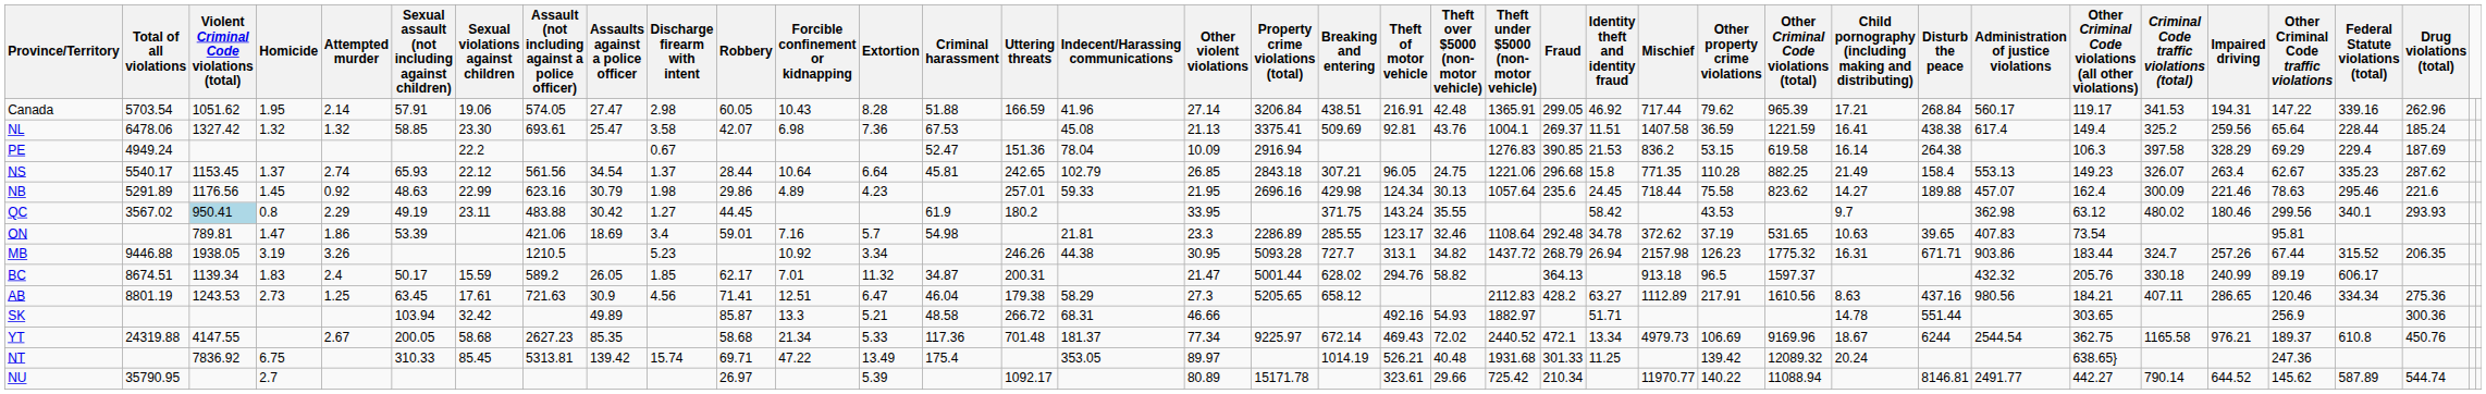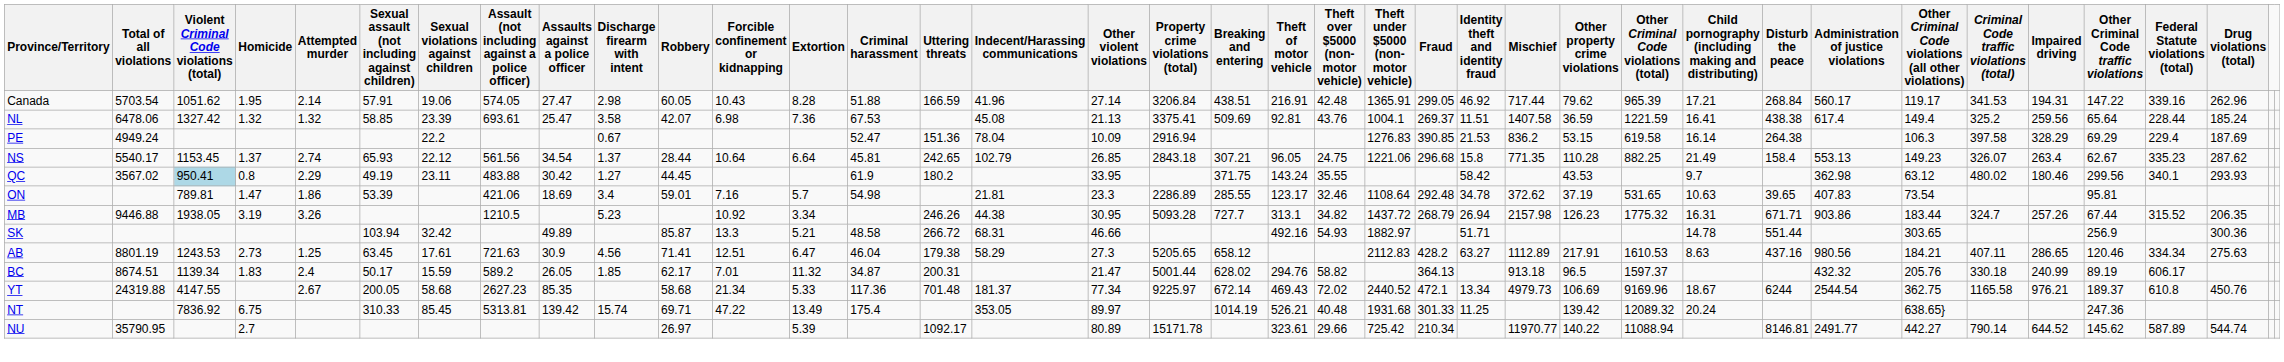 <table class="wikitable sortable collapsible" border="1">
 <tr>
 <th><strong>Province/Territory</strong></th>
 <th><strong>Total of all violations</strong></th>
 <th><strong>Violent <em><a href='#'>Criminal Code</a></em> violations (total)</strong></th>
 <th>Homicide</th>
 <th>Attempted murder</th>
 <th>Sexual assault (not including against children)</th>
 <th>Sexual violations against children</th>
 <th>Assault (not including against a police officer)</th>
 <th>Assaults against a police officer</th>
 <th>Discharge firearm with intent</th>
 <th>Robbery</th>
 <th>Forcible confinement or kidnapping</th>
 <th>Extortion</th>
 <th>Criminal harassment</th>
 <th>Uttering threats</th>
 <th>Indecent/Harassing communications</th>
 <th>Other violent violations</th>
 <th><strong>Property crime violations (total)</strong></th>
 <th>Breaking and entering</th>
 <th>Theft of motor vehicle</th>
 <th>Theft over $5000 (non-motor vehicle)</th>
 <th>Theft under $5000 (non-motor vehicle)</th>
 <th>Fraud</th>
 <th>Identity theft and identity fraud</th>
 <th>Mischief</th>
 <th>Other property crime violations</th>
 <th><strong>Other <em>Criminal Code</em> violations (total)</strong></th>
 <th>Child pornography (including making and distributing)</th>
 <th>Disturb the peace</th>
 <th>Administration of justice violations</th>
 <th>Other <em>Criminal Code</em> violations (all other violations)</th>
 <th><strong><em>Criminal Code<em> traffic violations (total)<strong></th>
 <th>Impaired driving</th>
 <th>Other </em>Criminal Code<em> traffic violations</th>
 <th></strong>Federal Statute violations (total)<strong></th>
 <th></strong>Drug violations (total)<strong></th>
 </tr>
 <tr>
 <td></strong>Canada<strong></td>
 <td>5703.54</td>
 <td>1051.62</td>
 <td>1.95</td>
 <td>2.14</td>
 <td>57.91</td>
 <td>19.06</td>
 <td>574.05</td>
 <td>27.47</td>
 <td>2.98</td>
 <td>60.05</td>
 <td>10.43</td>
 <td>8.28</td>
 <td>51.88</td>
 <td>166.59</td>
 <td>41.96</td>
 <td>27.14</td>
 <td>3206.84</td>
 <td>438.51</td>
 <td>216.91</td>
 <td>42.48</td>
 <td>1365.91</td>
 <td>299.05</td>
 <td>46.92</td>
 <td>717.44</td>
 <td>79.62</td>
 <td>965.39</td>
 <td>17.21</td>
 <td>268.84</td>
 <td>560.17</td>
 <td>119.17</td>
 <td>341.53</td>
 <td>194.31</td>
 <td>147.22</td>
 <td>339.16</td>
 <td>262.96</td>
 <td></td>
 <td></td>
 </tr>
 <tr>
 <td></strong><a href='#'>NL</a><strong></td>
 <td>6478.06</td>
 <td>1327.42</td>
 <td>1.32</td>
 <td>1.32</td>
 <td>58.85</td>
-<td>23.30</td>
+<td>23.39</td>
 <td>693.61</td>
 <td>25.47</td>
 <td>3.58</td>
 <td>42.07</td>
 <td>6.98</td>
 <td>7.36</td>
 <td>67.53</td>
 <td></td>
 <td>45.08</td>
 <td>21.13</td>
 <td>3375.41</td>
 <td>509.69</td>
 <td>92.81</td>
 <td>43.76</td>
 <td>1004.1</td>
 <td>269.37</td>
 <td>11.51</td>
 <td>1407.58</td>
 <td>36.59</td>
 <td>1221.59</td>
 <td>16.41</td>
 <td>438.38</td>
 <td>617.4</td>
 <td>149.4</td>
 <td>325.2</td>
 <td>259.56</td>
 <td>65.64</td>
 <td>228.44</td>
 <td>185.24</td>
 <td></td>
 <td></td>
 </tr>
 <tr>
 <td></strong><a href='#'>PE</a><strong></td>
 <td>4949.24</td>
 <td></td>
 <td></td>
 <td></td>
 <td></td>
 <td>22.2</td>
 <td></td>
 <td></td>
 <td>0.67</td>
 <td></td>
 <td></td>
 <td></td>
 <td>52.47</td>
 <td>151.36</td>
 <td>78.04</td>
 <td>10.09</td>
 <td>2916.94</td>
 <td></td>
 <td></td>
 <td></td>
 <td>1276.83</td>
 <td>390.85</td>
 <td>21.53</td>
 <td>836.2</td>
 <td>53.15</td>
 <td>619.58</td>
 <td>16.14</td>
 <td>264.38</td>
 <td></td>
 <td>106.3</td>
 <td>397.58</td>
 <td>328.29</td>
 <td>69.29</td>
 <td>229.4</td>
 <td>187.69</td>
 <td></td>
 <td></td>
 </tr>
 <tr>
 <td></strong><a href='#'>NS</a><strong></td>
 <td>5540.17</td>
 <td>1153.45</td>
 <td>1.37</td>
 <td>2.74</td>
 <td>65.93</td>
 <td>22.12</td>
 <td>561.56</td>
 <td>34.54</td>
 <td>1.37</td>
 <td>28.44</td>
 <td>10.64</td>
 <td>6.64</td>
 <td>45.81</td>
 <td>242.65</td>
 <td>102.79</td>
 <td>26.85</td>
 <td>2843.18</td>
 <td>307.21</td>
 <td>96.05</td>
 <td>24.75</td>
 <td>1221.06</td>
 <td>296.68</td>
 <td>15.8</td>
 <td>771.35</td>
 <td>110.28</td>
 <td>882.25</td>
 <td>21.49</td>
 <td>158.4</td>
 <td>553.13</td>
 <td>149.23</td>
 <td>326.07</td>
 <td>263.4</td>
 <td>62.67</td>
 <td>335.23</td>
 <td>287.62</td>
-<td></td>
-<td></td>
-</tr>
-<tr>
-<td></strong><a href='#'>NB</a><strong></td>
-<td>5291.89</td>
-<td>1176.56</td>
-<td>1.45</td>
-<td>0.92</td>
-<td>48.63</td>
-<td>22.99</td>
-<td>623.16</td>
-<td>30.79</td>
-<td>1.98</td>
-<td>29.86</td>
-<td>4.89</td>
-<td>4.23</td>
-<td></td>
-<td>257.01</td>
-<td>59.33</td>
-<td>21.95</td>
-<td>2696.16</td>
-<td>429.98</td>
-<td>124.34</td>
-<td>30.13</td>
-<td>1057.64</td>
-<td>235.6</td>
-<td>24.45</td>
-<td>718.44</td>
-<td>75.58</td>
-<td>823.62</td>
-<td>14.27</td>
-<td>189.88</td>
-<td>457.07</td>
-<td>162.4</td>
-<td>300.09</td>
-<td>221.46</td>
-<td>78.63</td>
-<td>295.46</td>
-<td>221.6</td>
 <td></td>
 <td></td>
 </tr>
 <tr>
 <td></strong><a href='#'>QC</a><strong></td>
 <td>3567.02</td>
 <td style="background: lightblue;">950.41</td>
 <td>0.8</td>
 <td>2.29</td>
 <td>49.19</td>
 <td>23.11</td>
 <td>483.88</td>
 <td>30.42</td>
 <td>1.27</td>
 <td>44.45</td>
 <td></td>
 <td></td>
 <td>61.9</td>
 <td>180.2</td>
 <td></td>
 <td>33.95</td>
 <td></td>
 <td>371.75</td>
 <td>143.24</td>
 <td>35.55</td>
 <td></td>
 <td></td>
 <td>58.42</td>
 <td></td>
 <td>43.53</td>
 <td></td>
 <td>9.7</td>
 <td></td>
 <td>362.98</td>
 <td>63.12</td>
 <td>480.02</td>
 <td>180.46</td>
 <td>299.56</td>
 <td>340.1</td>
 <td>293.93</td>
 <td></td>
 <td></td>
 </tr>
 <tr>
 <td></strong><a href='#'>ON</a><strong></td>
 <td></td>
 <td>789.81</td>
 <td>1.47</td>
 <td>1.86</td>
 <td>53.39</td>
 <td></td>
 <td>421.06</td>
 <td>18.69</td>
 <td>3.4</td>
 <td>59.01</td>
 <td>7.16</td>
 <td>5.7</td>
 <td>54.98</td>
 <td></td>
 <td>21.81</td>
 <td>23.3</td>
 <td>2286.89</td>
 <td>285.55</td>
 <td>123.17</td>
 <td>32.46</td>
 <td>1108.64</td>
 <td>292.48</td>
 <td>34.78</td>
 <td>372.62</td>
 <td>37.19</td>
 <td>531.65</td>
 <td>10.63</td>
 <td>39.65</td>
 <td>407.83</td>
 <td>73.54</td>
 <td></td>
 <td></td>
 <td>95.81</td>
 <td></td>
 <td></td>
 <td></td>
 <td></td>
 </tr>
 <tr>
 <td></strong><a href='#'>MB</a><strong></td>
 <td>9446.88</td>
 <td>1938.05</td>
 <td>3.19</td>
 <td>3.26</td>
 <td></td>
 <td></td>
 <td>1210.5</td>
 <td></td>
 <td>5.23</td>
 <td></td>
 <td>10.92</td>
 <td>3.34</td>
 <td></td>
 <td>246.26</td>
 <td>44.38</td>
 <td>30.95</td>
 <td>5093.28</td>
 <td>727.7</td>
 <td>313.1</td>
 <td>34.82</td>
 <td>1437.72</td>
 <td>268.79</td>
 <td>26.94</td>
 <td>2157.98</td>
 <td>126.23</td>
 <td>1775.32</td>
 <td>16.31</td>
 <td>671.71</td>
 <td>903.86</td>
 <td>183.44</td>
 <td>324.7</td>
 <td>257.26</td>
 <td>67.44</td>
 <td>315.52</td>
 <td>206.35</td>
 <td></td>
 <td></td>
 </tr>
 <tr>
+<td></strong><a href='#'>SK</a><strong></td>
+<td></td>
+<td></td>
+<td></td>
+<td></td>
+<td>103.94</td>
+<td>32.42</td>
+<td></td>
+<td>49.89</td>
+<td></td>
+<td>85.87</td>
+<td>13.3</td>
+<td>5.21</td>
+<td>48.58</td>
+<td>266.72</td>
+<td>68.31</td>
+<td>46.66</td>
+<td></td>
+<td></td>
+<td>492.16</td>
+<td>54.93</td>
+<td>1882.97</td>
+<td></td>
+<td>51.71</td>
+<td></td>
+<td></td>
+<td></td>
+<td>14.78</td>
+<td>551.44</td>
+<td></td>
+<td>303.65</td>
+<td></td>
+<td></td>
+<td>256.9</td>
+<td></td>
+<td>300.36</td>
+<td></td>
+<td></td>
+</tr>
+<tr>
+<td></strong><a href='#'>AB</a><strong></td>
+<td>8801.19</td>
+<td>1243.53</td>
+<td>2.73</td>
+<td>1.25</td>
+<td>63.45</td>
+<td>17.61</td>
+<td>721.63</td>
+<td>30.9</td>
+<td>4.56</td>
+<td>71.41</td>
+<td>12.51</td>
+<td>6.47</td>
+<td>46.04</td>
+<td>179.38</td>
+<td>58.29</td>
+<td>27.3</td>
+<td>5205.65</td>
+<td>658.12</td>
+<td></td>
+<td></td>
+<td>2112.83</td>
+<td>428.2</td>
+<td>63.27</td>
+<td>1112.89</td>
+<td>217.91</td>
+<td>1610.53</td>
+<td>8.63</td>
+<td>437.16</td>
+<td>980.56</td>
+<td>184.21</td>
+<td>407.11</td>
+<td>286.65</td>
+<td>120.46</td>
+<td>334.34</td>
+<td>275.63</td>
+<td></td>
+<td></td>
+</tr>
+<tr>
 <td></strong><a href='#'>BC</a><strong></td>
 <td>8674.51</td>
 <td>1139.34</td>
 <td>1.83</td>
 <td>2.4</td>
 <td>50.17</td>
 <td>15.59</td>
 <td>589.2</td>
 <td>26.05</td>
 <td>1.85</td>
 <td>62.17</td>
 <td>7.01</td>
 <td>11.32</td>
 <td>34.87</td>
 <td>200.31</td>
 <td></td>
 <td>21.47</td>
 <td>5001.44</td>
 <td>628.02</td>
 <td>294.76</td>
 <td>58.82</td>
 <td></td>
 <td>364.13</td>
 <td></td>
 <td>913.18</td>
 <td>96.5</td>
 <td>1597.37</td>
 <td></td>
 <td></td>
 <td>432.32</td>
 <td>205.76</td>
 <td>330.18</td>
 <td>240.99</td>
 <td>89.19</td>
 <td>606.17</td>
 <td></td>
-<td></td>
-<td></td>
-</tr>
-<tr>
-<td></strong><a href='#'>AB</a><strong></td>
-<td>8801.19</td>
-<td>1243.53</td>
-<td>2.73</td>
-<td>1.25</td>
-<td>63.45</td>
-<td>17.61</td>
-<td>721.63</td>
-<td>30.9</td>
-<td>4.56</td>
-<td>71.41</td>
-<td>12.51</td>
-<td>6.47</td>
-<td>46.04</td>
-<td>179.38</td>
-<td>58.29</td>
-<td>27.3</td>
-<td>5205.65</td>
-<td>658.12</td>
-<td></td>
-<td></td>
-<td>2112.83</td>
-<td>428.2</td>
-<td>63.27</td>
-<td>1112.89</td>
-<td>217.91</td>
-<td>1610.56</td>
-<td>8.63</td>
-<td>437.16</td>
-<td>980.56</td>
-<td>184.21</td>
-<td>407.11</td>
-<td>286.65</td>
-<td>120.46</td>
-<td>334.34</td>
-<td>275.36</td>
-<td></td>
-<td></td>
-</tr>
-<tr>
-<td></strong><a href='#'>SK</a><strong></td>
-<td></td>
-<td></td>
-<td></td>
-<td></td>
-<td>103.94</td>
-<td>32.42</td>
-<td></td>
-<td>49.89</td>
-<td></td>
-<td>85.87</td>
-<td>13.3</td>
-<td>5.21</td>
-<td>48.58</td>
-<td>266.72</td>
-<td>68.31</td>
-<td>46.66</td>
-<td></td>
-<td></td>
-<td>492.16</td>
-<td>54.93</td>
-<td>1882.97</td>
-<td></td>
-<td>51.71</td>
-<td></td>
-<td></td>
-<td></td>
-<td>14.78</td>
-<td>551.44</td>
-<td></td>
-<td>303.65</td>
-<td></td>
-<td></td>
-<td>256.9</td>
-<td></td>
-<td>300.36</td>
 <td></td>
 <td></td>
 </tr>
 <tr>
 <td></strong><a href='#'>YT</a><strong></td>
 <td>24319.88</td>
 <td>4147.55</td>
 <td></td>
 <td>2.67</td>
 <td>200.05</td>
 <td>58.68</td>
 <td>2627.23</td>
 <td>85.35</td>
 <td></td>
 <td>58.68</td>
 <td>21.34</td>
 <td>5.33</td>
 <td>117.36</td>
 <td>701.48</td>
 <td>181.37</td>
 <td>77.34</td>
 <td>9225.97</td>
 <td>672.14</td>
 <td>469.43</td>
 <td>72.02</td>
 <td>2440.52</td>
 <td>472.1</td>
 <td>13.34</td>
 <td>4979.73</td>
 <td>106.69</td>
 <td>9169.96</td>
 <td>18.67</td>
 <td>6244</td>
 <td>2544.54</td>
 <td>362.75</td>
 <td>1165.58</td>
 <td>976.21</td>
 <td>189.37</td>
 <td>610.8</td>
 <td>450.76</td>
 <td></td>
 <td></td>
 </tr>
 <tr>
 <td></strong><a href='#'>NT</a><strong></td>
 <td></td>
 <td>7836.92</td>
 <td>6.75</td>
 <td></td>
 <td>310.33</td>
 <td>85.45</td>
 <td>5313.81</td>
 <td>139.42</td>
 <td>15.74</td>
 <td>69.71</td>
 <td>47.22</td>
 <td>13.49</td>
 <td>175.4</td>
 <td></td>
 <td>353.05</td>
 <td>89.97</td>
 <td></td>
 <td>1014.19</td>
 <td>526.21</td>
 <td>40.48</td>
 <td>1931.68</td>
 <td>301.33</td>
 <td>11.25</td>
 <td></td>
 <td>139.42</td>
 <td>12089.32</td>
 <td>20.24</td>
 <td></td>
 <td></td>
 <td>638.65}</td>
 <td></td>
 <td></td>
 <td>247.36</td>
 <td></td>
 <td></td>
 <td></td>
 <td></td>
 </tr>
 <tr>
 <td></strong><a href='#'>NU</a><strong></td>
 <td>35790.95</td>
 <td></td>
 <td>2.7</td>
 <td></td>
 <td></td>
 <td></td>
 <td></td>
 <td></td>
 <td></td>
 <td>26.97</td>
 <td></td>
 <td>5.39</td>
 <td></td>
 <td>1092.17</td>
 <td></td>
 <td>80.89</td>
 <td>15171.78</td>
 <td></td>
 <td>323.61</td>
 <td>29.66</td>
 <td>725.42</td>
 <td>210.34</td>
 <td></td>
 <td>11970.77</td>
 <td>140.22</td>
 <td>11088.94</td>
 <td></td>
 <td>8146.81</td>
 <td>2491.77</td>
 <td>442.27</td>
 <td>790.14</td>
 <td>644.52</td>
 <td>145.62</td>
 <td>587.89</td>
 <td>544.74</td>
 <td></td>
 <td></td>
 </tr>
 </table>
